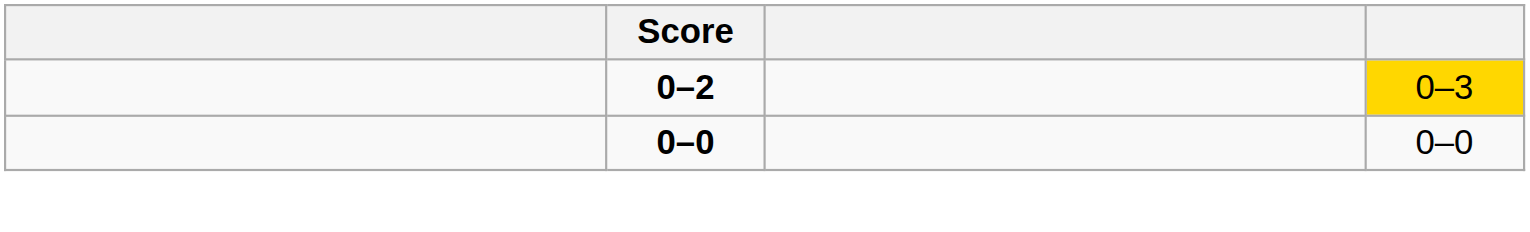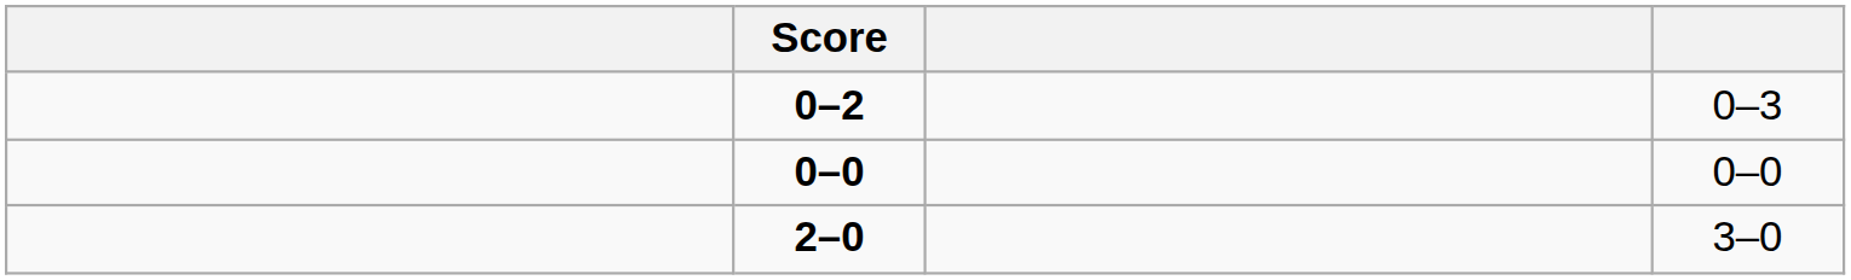 <table class="wikitable" style="text-align: center; ">
 <tr>
 <th align="right" width="270"></th>
 <th width="65">Score</th>
 <th align="left" width="270"></th>
 <th width="65"></th>
 </tr>
 <tr>
 <td align="left"></td>
 <td><strong>0–2</strong></td>
 <td align="left"><strong></strong></td>
-<td style="background: gold;">0–3 <strong></strong></td>
+<td>0–3 <strong></strong></td>
 </tr>
 <tr>
 <td align="left"></td>
 <td><strong>0–0</strong></td>
 <td align="left"></td>
 <td>0–0 <strong></strong></td>
 </tr>
+<tr>
+<td align="left"><strong></strong></td>
+<td><strong>2–0</strong></td>
+<td align="left"></td>
+<td>3–0 <strong></strong></td>
+</tr>
 </table>
